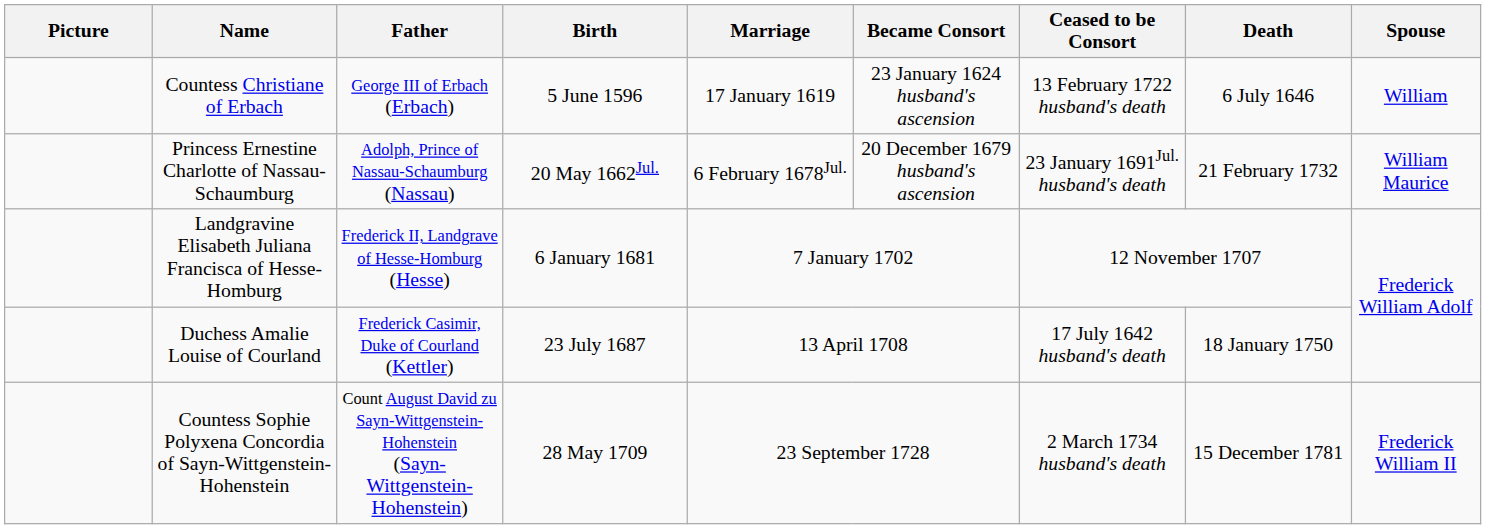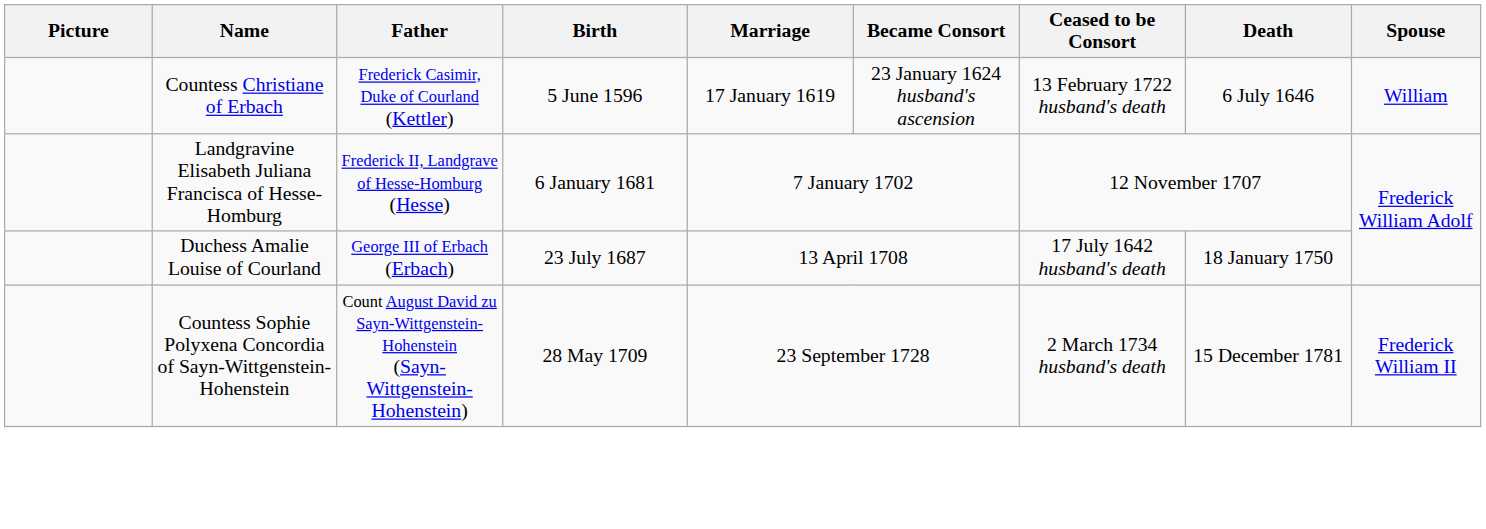 <table width=95% class="wikitable">
 <tr>
 <th width = "8%">Picture</th>
 <th width = "10%">Name</th>
 <th width = "9%">Father</th>
 <th width = "10%">Birth</th>
 <th width = "9%">Marriage</th>
 <th width = "9%">Became Consort</th>
 <th width = "9%">Ceased to be Consort</th>
 <th width = "9%">Death</th>
 <th width = "7%">Spouse</th>
 </tr>
 <tr>
 <td align="center"></td>
 <td align="center">Countess <a href='#'>Christiane of Erbach</a></td>
-<td align="center"><small><a href='#'>George III of Erbach</a></small><br>(<a href='#'>Erbach</a>)</td>
+<td align="center"><small><a href='#'>Frederick Casimir, Duke of Courland</a></small><br>(<a href='#'>Kettler</a>)</td>
 <td align="center">5 June 1596</td>
 <td align="center">17 January 1619</td>
 <td align="center">23 January 1624<br><em>husband's ascension</em></td>
 <td align="center">13 February 1722<br><em>husband's death</em></td>
 <td align="center">6 July 1646</td>
 <td align="center"><a href='#'>William</a></td>
-</tr>
-<tr>
-<td align="center"></td>
-<td align="center">Princess Ernestine Charlotte of Nassau-Schaumburg</td>
-<td align="center"><small><a href='#'>Adolph, Prince of Nassau-Schaumburg</a></small><br>(<a href='#'>Nassau</a>)</td>
-<td align="center">20 May 1662<sup><a href='#'>Jul.</a></sup></td>
-<td align="center">6 February 1678<sup>Jul.</sup></td>
-<td align="center">20 December 1679<br><em>husband's ascension</em></td>
-<td align="center">23 January 1691<sup>Jul.</sup><br><em>husband's death</em></td>
-<td align="center">21 February 1732</td>
-<td align="center"><a href='#'>William Maurice</a></td>
 </tr>
 <tr>
 <td align="center"></td>
 <td align="center">Landgravine Elisabeth Juliana Francisca of Hesse-Homburg</td>
 <td align="center"><small><a href='#'>Frederick II, Landgrave of Hesse-Homburg</a></small><br>(<a href='#'>Hesse</a>)</td>
 <td align="center">6 January 1681</td>
 <td align="center" colspan="2">7 January 1702</td>
 <td align="center" colspan="2">12 November 1707</td>
 <td align="center" rowspan="2"><a href='#'>Frederick William Adolf</a></td>
 </tr>
 <tr>
 <td align="center"></td>
 <td align="center">Duchess Amalie Louise of Courland</td>
-<td align="center"><small><a href='#'>Frederick Casimir, Duke of Courland</a></small><br>(<a href='#'>Kettler</a>)</td>
+<td align="center"><small><a href='#'>George III of Erbach</a></small><br>(<a href='#'>Erbach</a>)</td>
 <td align="center">23 July 1687</td>
 <td align="center" colspan="2">13 April 1708</td>
 <td align="center">17 July 1642<br><em>husband's death</em></td>
 <td align="center">18 January 1750</td>
 </tr>
 <tr>
 <td align="center"></td>
 <td align="center">Countess Sophie Polyxena Concordia of Sayn-Wittgenstein-Hohenstein</td>
 <td align="center"><small>Count <a href='#'>August David zu Sayn-Wittgenstein-Hohenstein</a></small><br>(<a href='#'>Sayn-Wittgenstein-Hohenstein</a>)</td>
 <td align="center">28 May 1709</td>
 <td align="center" colspan="2">23 September 1728</td>
 <td align="center">2 March 1734<br><em>husband's death</em></td>
 <td align="center">15 December 1781</td>
 <td align="center"><a href='#'>Frederick William II</a></td>
 </tr>
 </table>
